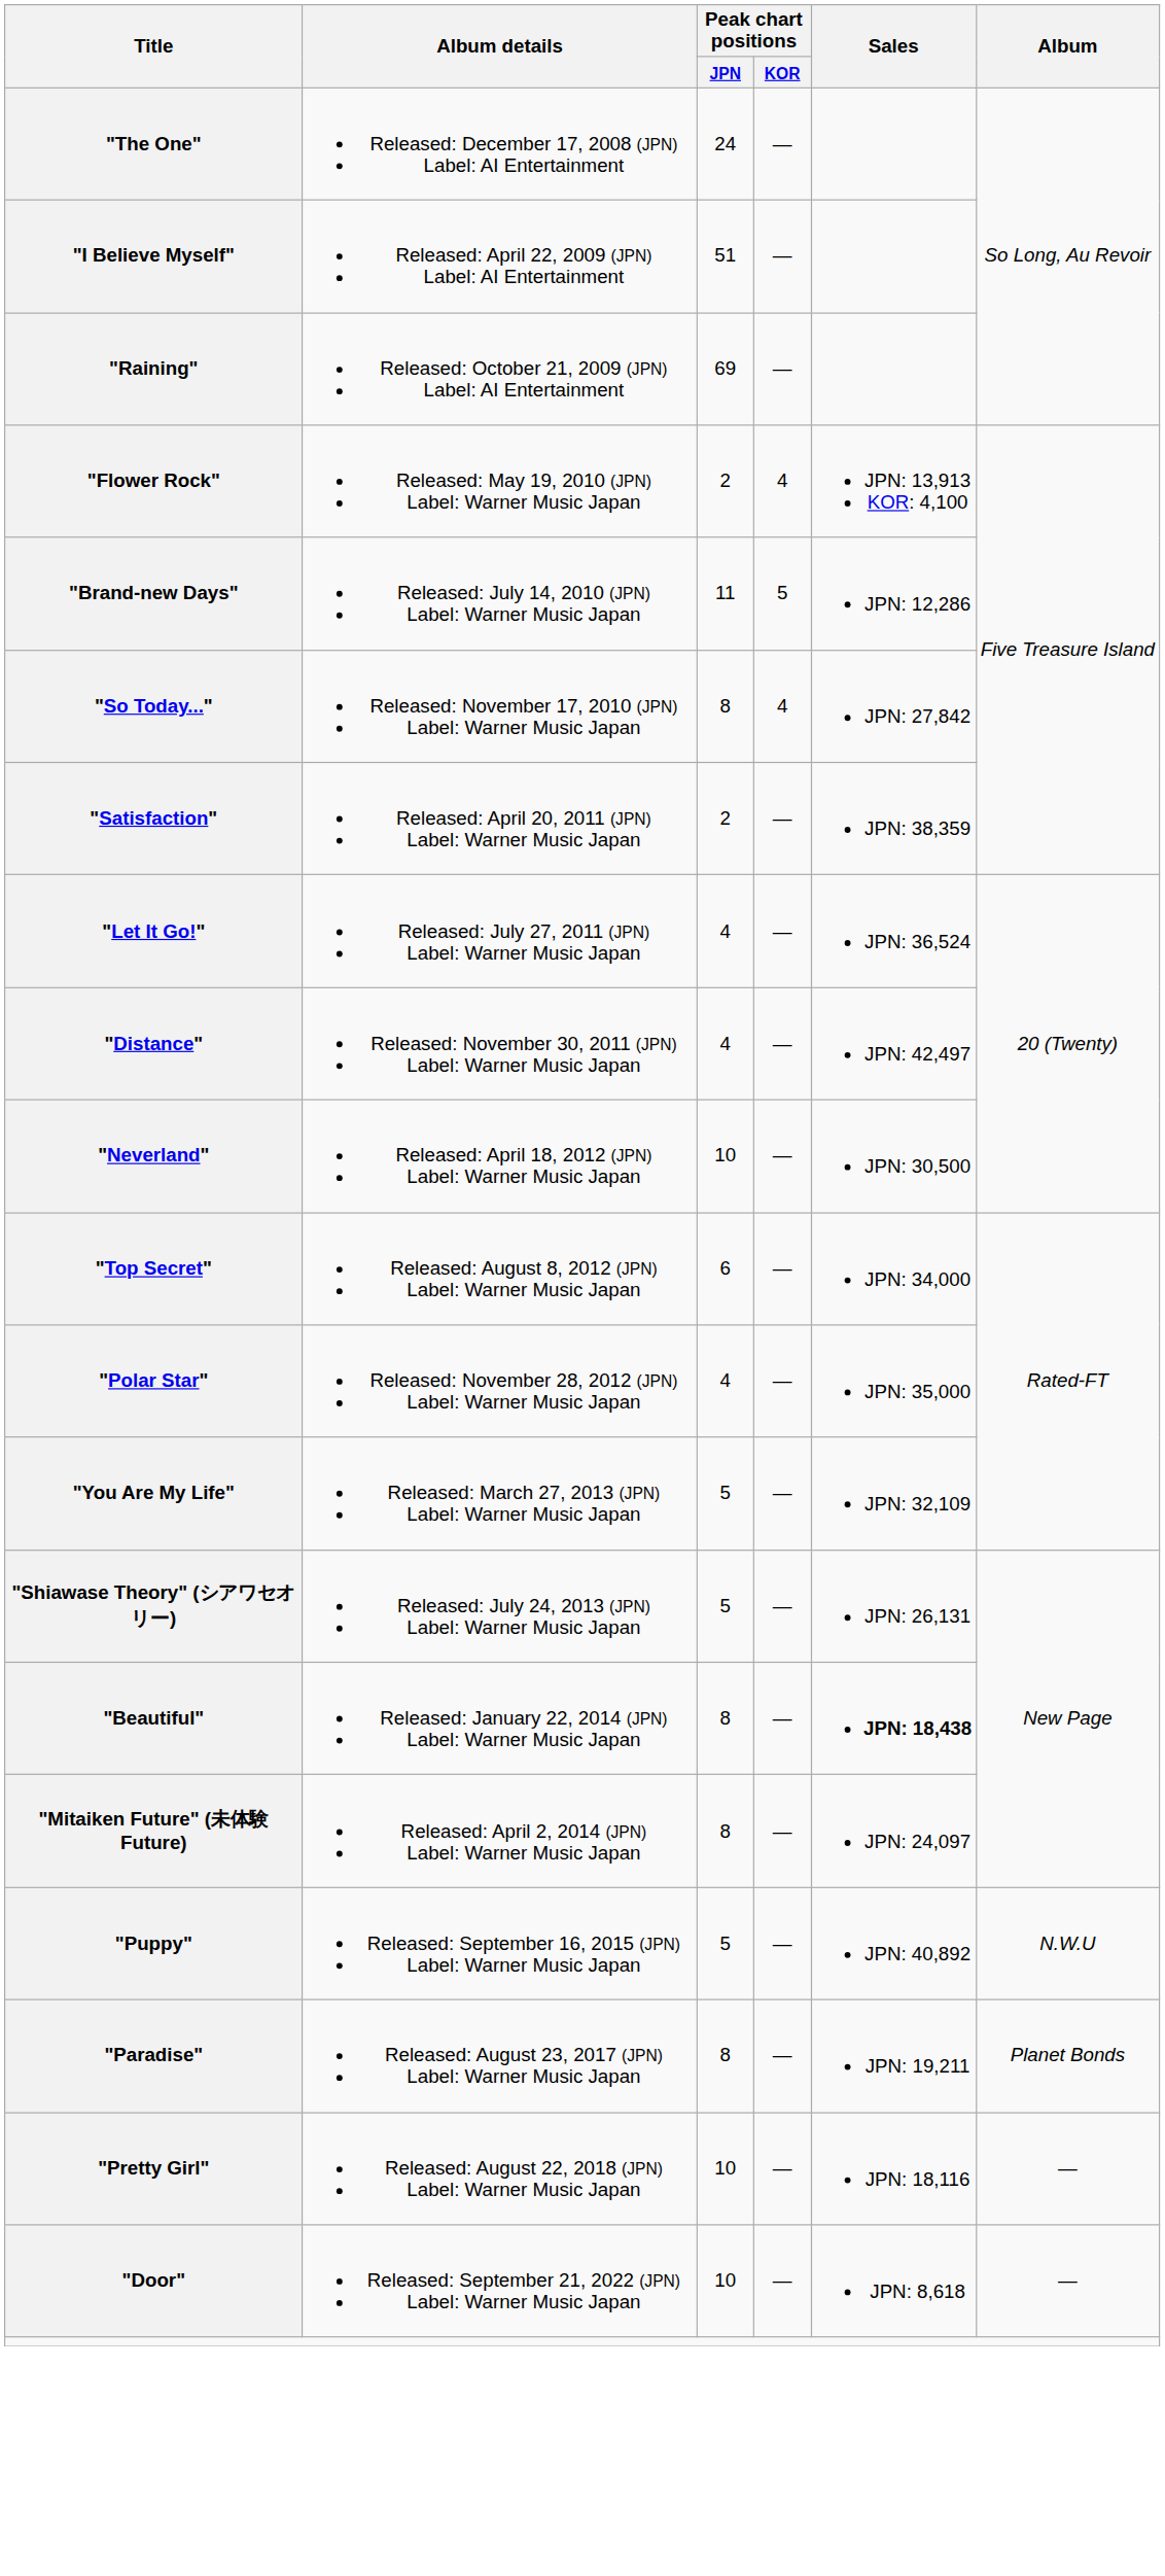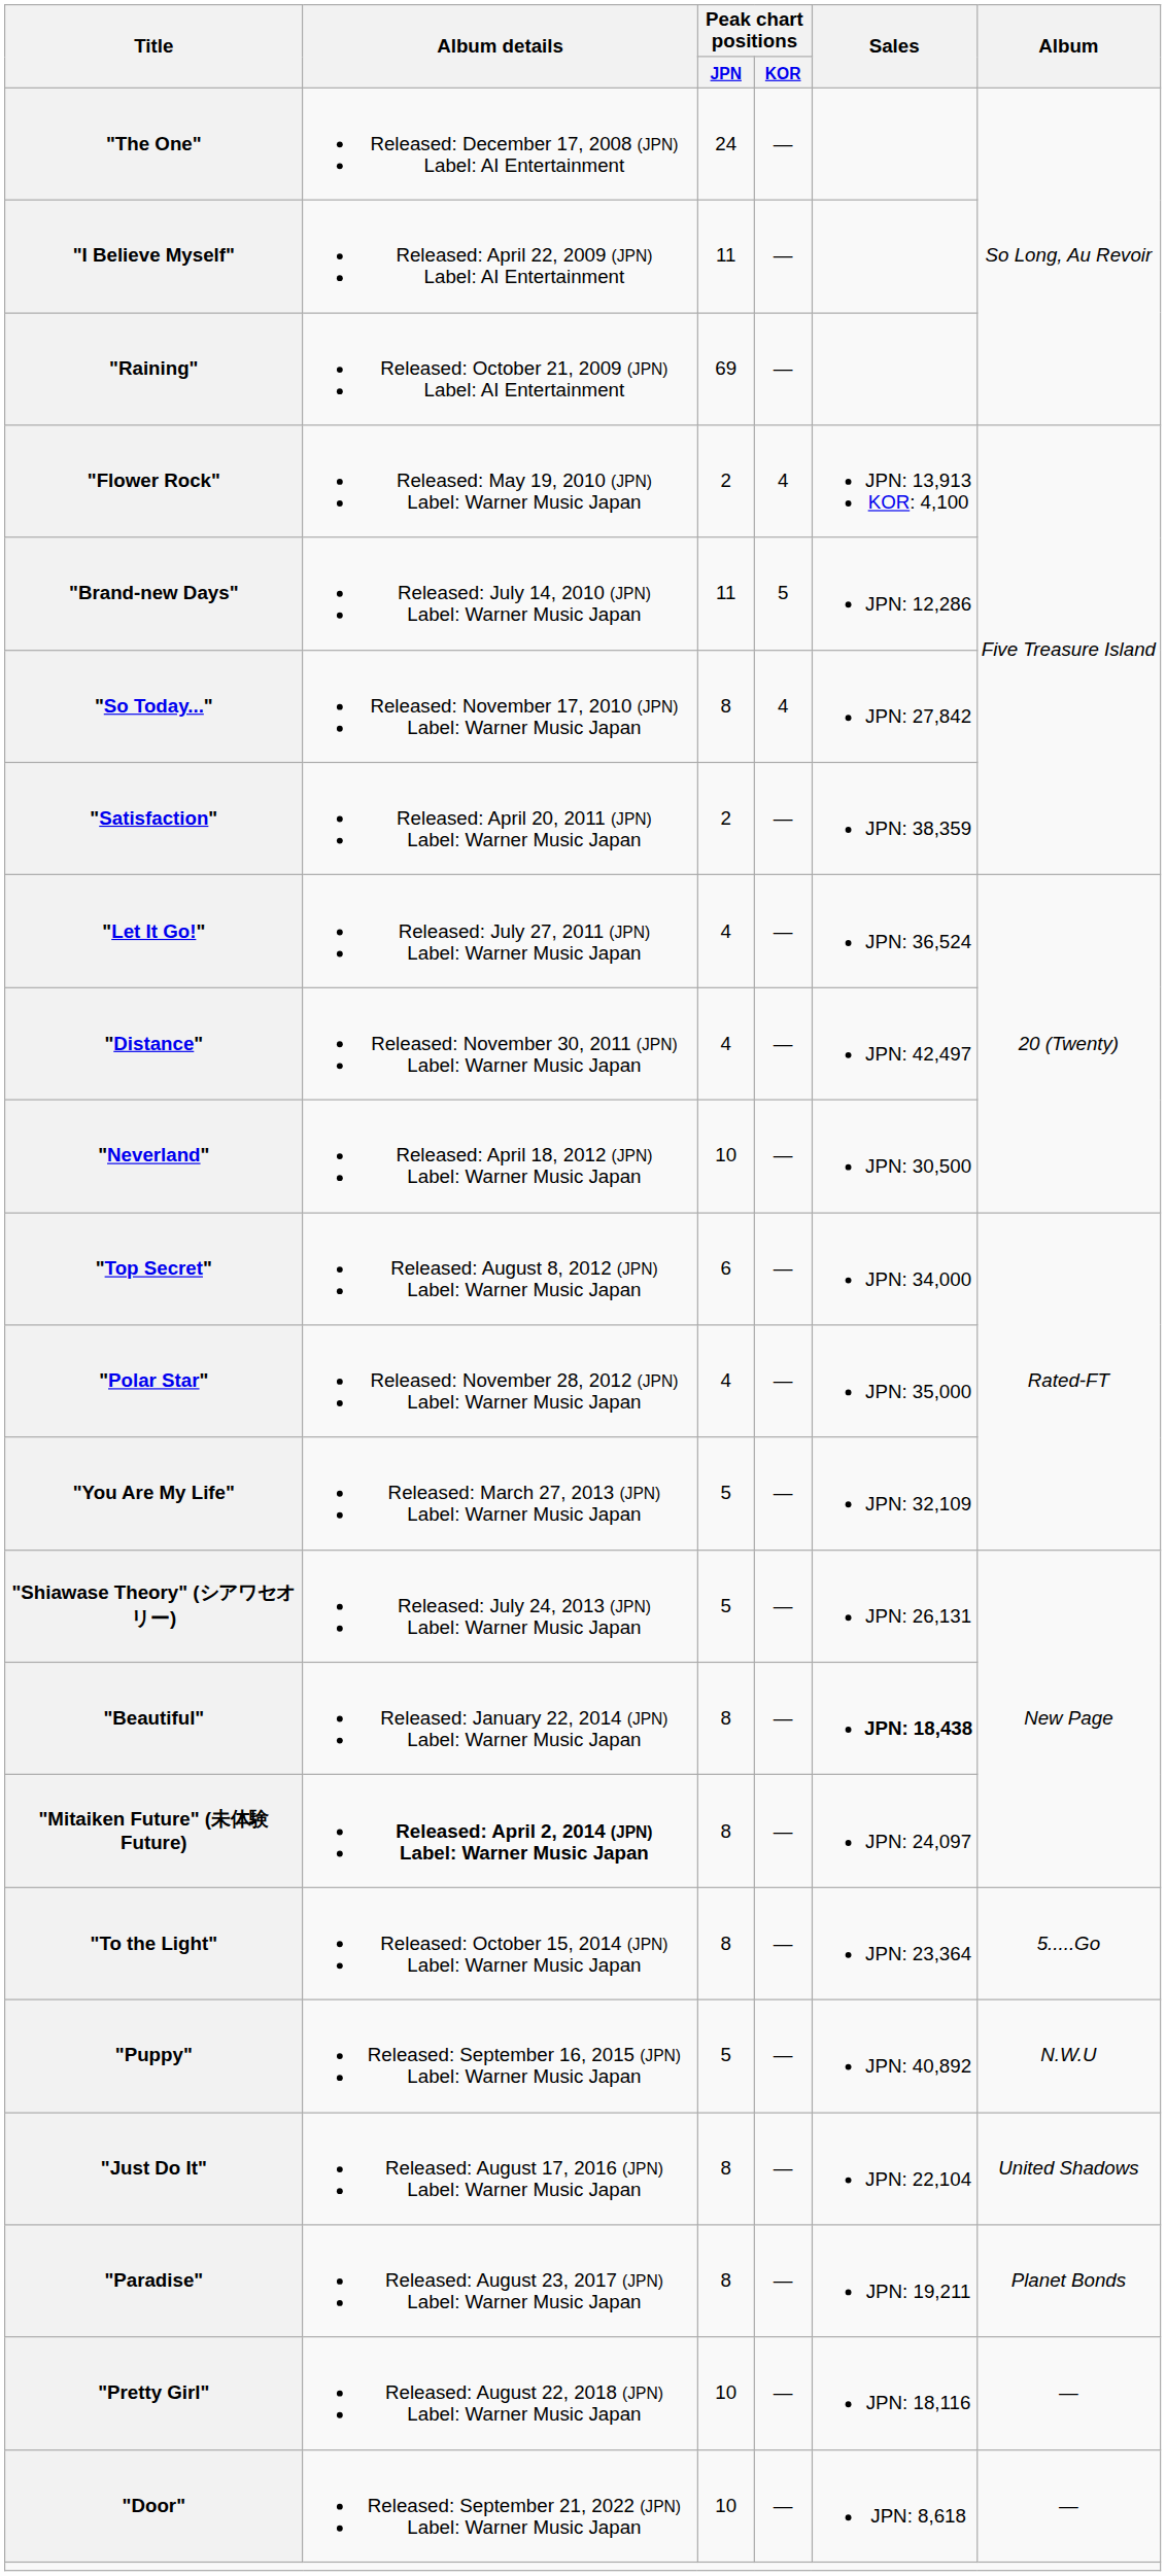 <table class="wikitable plainrowheaders" style="text-align:center;">
 <tr>
 <th rowspan="2" style="width:15em;">Title</th>
 <th rowspan="2" style="width:20em;">Album details</th>
 <th colspan="2">Peak chart positions</th>
 <th rowspan="2">Sales</th>
 <th rowspan="2">Album</th>
 </tr>
 <tr>
 <th style="width:2.5em;"><small><a href='#'>JPN</a></small><br></th>
 <th style="width:2.5em;"><small><a href='#'>KOR</a></small><br></th>
 </tr>
 <tr>
 <th scope="row">"The One"</th>
 <td><br><ul><li>Released: December 17, 2008 <small>(JPN)</small></li><li>Label: AI Entertainment</li></ul></td>
 <td>24</td>
 <td>—</td>
 <td></td>
 <td rowspan="3"><em>So Long, Au Revoir</em></td>
 </tr>
 <tr>
 <th scope="row">"I Believe Myself"</th>
 <td><br><ul><li>Released: April 22, 2009 <small>(JPN)</small></li><li>Label: AI Entertainment</li></ul></td>
-<td>51</td>
+<td>11</td>
 <td>—</td>
 <td></td>
 </tr>
 <tr>
 <th scope="row">"Raining"</th>
 <td><br><ul><li>Released: October 21, 2009 <small>(JPN)</small></li><li>Label: AI Entertainment</li></ul></td>
 <td>69</td>
 <td>—</td>
 <td></td>
 </tr>
 <tr>
 <th scope="row">"Flower Rock"</th>
 <td><br><ul><li>Released: May 19, 2010 <small>(JPN)</small></li><li>Label: Warner Music Japan</li></ul></td>
 <td>2</td>
 <td>4</td>
 <td><br><ul><li>JPN: 13,913</li><li><a href='#'>KOR</a>: 4,100</li></ul></td>
 <td rowspan="4"><em>Five Treasure Island</em></td>
 </tr>
 <tr>
 <th scope="row">"Brand-new Days"</th>
 <td><br><ul><li>Released: July 14, 2010 <small>(JPN)</small></li><li>Label: Warner Music Japan</li></ul></td>
 <td>11</td>
 <td>5</td>
 <td><br><ul><li>JPN: 12,286</li></ul></td>
 </tr>
 <tr>
 <th scope="row">"<a href='#'>So Today...</a>"</th>
 <td><br><ul><li>Released: November 17, 2010 <small>(JPN)</small></li><li>Label: Warner Music Japan</li></ul></td>
 <td>8</td>
 <td>4</td>
 <td><br><ul><li>JPN: 27,842</li></ul></td>
 </tr>
 <tr>
 <th scope="row">"<a href='#'>Satisfaction</a>"</th>
 <td><br><ul><li>Released: April 20, 2011 <small>(JPN)</small></li><li>Label: Warner Music Japan</li></ul></td>
 <td>2</td>
 <td>—</td>
 <td><br><ul><li>JPN: 38,359</li></ul></td>
 </tr>
 <tr>
 <th scope="row">"<a href='#'>Let It Go!</a>"</th>
 <td><br><ul><li>Released: July 27, 2011 <small>(JPN)</small></li><li>Label: Warner Music Japan</li></ul></td>
 <td>4</td>
 <td>—</td>
 <td><br><ul><li>JPN: 36,524</li></ul></td>
 <td rowspan="3"><em>20 (Twenty)</em></td>
 </tr>
 <tr>
 <th scope="row">"<a href='#'>Distance</a>"</th>
 <td><br><ul><li>Released: November 30, 2011 <small>(JPN)</small></li><li>Label: Warner Music Japan</li></ul></td>
 <td>4</td>
 <td>—</td>
 <td><br><ul><li>JPN: 42,497</li></ul></td>
 </tr>
 <tr>
 <th scope="row">"<a href='#'>Neverland</a>"</th>
 <td><br><ul><li>Released: April 18, 2012 <small>(JPN)</small></li><li>Label: Warner Music Japan</li></ul></td>
 <td>10</td>
 <td>—</td>
 <td><br><ul><li>JPN: 30,500</li></ul></td>
 </tr>
 <tr>
 <th scope="row">"<a href='#'>Top Secret</a>"</th>
 <td><br><ul><li>Released: August 8, 2012 <small>(JPN)</small></li><li>Label: Warner Music Japan</li></ul></td>
 <td>6</td>
 <td>—</td>
 <td><br><ul><li>JPN: 34,000</li></ul></td>
 <td rowspan="3"><em>Rated-FT</em></td>
 </tr>
 <tr>
 <th scope="row">"<a href='#'>Polar Star</a>"</th>
 <td><br><ul><li>Released: November 28, 2012 <small>(JPN)</small></li><li>Label: Warner Music Japan</li></ul></td>
 <td>4</td>
 <td>—</td>
 <td><br><ul><li>JPN: 35,000</li></ul></td>
 </tr>
 <tr>
 <th scope="row">"You Are My Life"</th>
 <td><br><ul><li>Released: March 27, 2013 <small>(JPN)</small></li><li>Label: Warner Music Japan</li></ul></td>
 <td>5</td>
 <td>—</td>
 <td><br><ul><li>JPN: 32,109</li></ul></td>
 </tr>
 <tr>
 <th scope="row">"Shiawase Theory" (シアワセオリー)</th>
 <td><br><ul><li>Released: July 24, 2013 <small>(JPN)</small></li><li>Label: Warner Music Japan</li></ul></td>
 <td>5</td>
 <td>—</td>
 <td><br><ul><li>JPN: 26,131</li></ul></td>
 <td rowspan="3"><em>New Page</em></td>
 </tr>
 <tr>
 <th scope="row">"Beautiful"</th>
 <td><br><ul><li>Released: January 22, 2014 <small>(JPN)</small></li><li>Label: Warner Music Japan</li></ul></td>
 <td>8</td>
 <td>—</td>
 <td><strong><br><ul><li>JPN: 18,438</li></ul></strong></td>
 </tr>
 <tr>
 <th scope="row">"Mitaiken Future" (未体験Future)</th>
-<td><br><ul><li>Released: April 2, 2014 <small>(JPN)</small></li><li>Label: Warner Music Japan</li></ul></td>
+<td><strong><br><ul><li>Released: April 2, 2014 <small>(JPN)</small></li><li>Label: Warner Music Japan</li></ul></strong></td>
 <td>8</td>
 <td>—</td>
 <td><br><ul><li>JPN: 24,097</li></ul></td>
+</tr>
+<tr>
+<th scope="row">"To the Light"</th>
+<td><br><ul><li>Released: October 15, 2014 <small>(JPN)</small></li><li>Label: Warner Music Japan</li></ul></td>
+<td>8</td>
+<td>—</td>
+<td><br><ul><li>JPN: 23,364</li></ul></td>
+<td><em>5.....Go</em></td>
 </tr>
 <tr>
 <th scope="row">"Puppy"</th>
 <td><br><ul><li>Released: September 16, 2015 <small>(JPN)</small></li><li>Label: Warner Music Japan</li></ul></td>
 <td>5</td>
 <td>—</td>
 <td><br><ul><li>JPN: 40,892</li></ul></td>
 <td><em>N.W.U</em></td>
+</tr>
+<tr>
+<th scope="row">"Just Do It"</th>
+<td><br><ul><li>Released: August 17, 2016 <small>(JPN)</small></li><li>Label: Warner Music Japan</li></ul></td>
+<td>8</td>
+<td>—</td>
+<td><br><ul><li>JPN: 22,104</li></ul></td>
+<td><em>United Shadows</em></td>
 </tr>
 <tr>
 <th scope="row">"Paradise"</th>
 <td><br><ul><li>Released: August 23, 2017 <small>(JPN)</small></li><li>Label: Warner Music Japan</li></ul></td>
 <td>8</td>
 <td>—</td>
 <td><br><ul><li>JPN: 19,211</li></ul></td>
 <td><em>Planet Bonds</em></td>
 </tr>
 <tr>
 <th scope="row">"Pretty Girl"</th>
 <td><br><ul><li>Released: August 22, 2018 <small>(JPN)</small></li><li>Label: Warner Music Japan</li></ul></td>
 <td>10</td>
 <td>—</td>
 <td><br><ul><li>JPN: 18,116</li></ul></td>
 <td>—</td>
 </tr>
 <tr>
 <th scope="row">"Door"</th>
 <td><br><ul><li>Released: September 21, 2022 <small>(JPN)</small></li><li>Label: Warner Music Japan</li></ul></td>
 <td>10</td>
 <td>—</td>
 <td><br><ul><li>JPN: 8,618</li></ul></td>
 <td>—</td>
 </tr>
 <tr>
 <td colspan="6"></td>
 </tr>
 </table>
